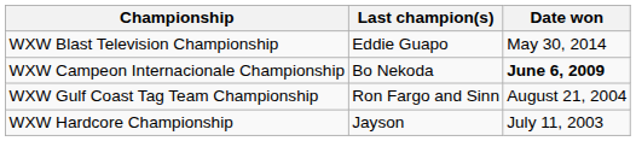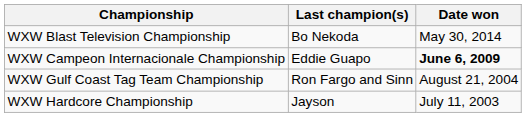 <table class="wikitable">
 <tr>
 <th><strong>Championship</strong></th>
 <th><strong>Last champion(s)</strong></th>
 <th><strong>Date won</strong></th>
 </tr>
 <tr>
 <td>WXW Blast Television Championship</td>
-<td>Eddie Guapo</td>
+<td>Bo Nekoda</td>
 <td>May 30, 2014</td>
 </tr>
 <tr>
 <td>WXW Campeon Internacionale Championship</td>
-<td>Bo Nekoda</td>
+<td>Eddie Guapo</td>
 <td><strong>June 6, 2009</strong></td>
 </tr>
 <tr>
 <td>WXW Gulf Coast Tag Team Championship</td>
 <td>Ron Fargo and Sinn</td>
 <td>August 21, 2004</td>
 </tr>
 <tr>
 <td>WXW Hardcore Championship</td>
 <td>Jayson</td>
 <td>July 11, 2003</td>
 </tr>
 </table>
